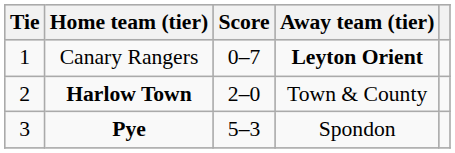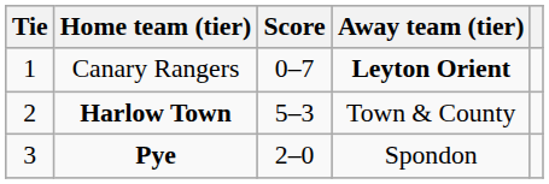 <table class="wikitable" style="text-align:center; font-size:85%">
 <tr>
 <th>Tie</th>
 <th>Home team (tier)</th>
 <th>Score</th>
 <th>Away team (tier)</th>
 <th></th>
 </tr>
 <tr>
 <td align="center">1</td>
 <td>Canary Rangers</td>
 <td align="center">0–7</td>
 <td><strong>Leyton Orient</strong></td>
 <td></td>
 </tr>
 <tr>
 <td align="center">2</td>
 <td><strong>Harlow Town</strong></td>
-<td align="center">2–0</td>
+<td align="center">5–3</td>
 <td>Town & County</td>
 <td></td>
 </tr>
 <tr>
 <td align="center">3</td>
 <td><strong>Pye</strong></td>
-<td align="center">5–3</td>
+<td align="center">2–0</td>
 <td>Spondon</td>
 <td></td>
 </tr>
 </table>
